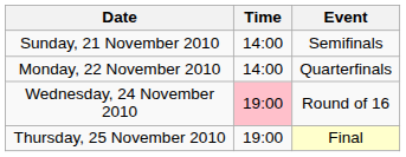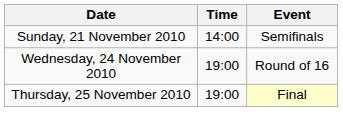 <table class = "wikitable" style="text-align:center;">
 <tr>
 <th width=220>Date</th>
 <th width=50>Time</th>
 <th width=100>Event</th>
 </tr>
 <tr>
 <td>Sunday, 21 November 2010</td>
 <td>14:00</td>
 <td>Semifinals</td>
 </tr>
 <tr>
-<td>Monday, 22 November 2010</td>
-<td>14:00</td>
-<td>Quarterfinals</td>
-</tr>
-<tr>
 <td>Wednesday, 24 November 2010</td>
-<td style="background: pink;">19:00</td>
+<td>19:00</td>
 <td>Round of 16</td>
 </tr>
 <tr>
 <td>Thursday, 25 November 2010</td>
 <td>19:00</td>
 <td bgcolor=ffffcc>Final</td>
 </tr>
 </table>
